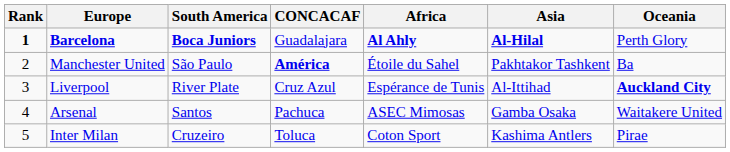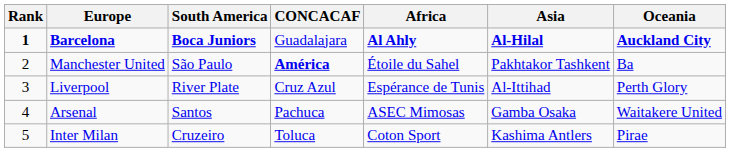 <table class="wikitable">
 <tr>
 <th>Rank</th>
 <th>Europe</th>
 <th>South America</th>
 <th>CONCACAF</th>
 <th>Africa</th>
 <th>Asia</th>
 <th>Oceania</th>
 </tr>
 <tr>
 <td align="center"><strong>1</strong></td>
 <td><strong> <a href='#'>Barcelona</a></strong></td>
 <td><strong> <a href='#'>Boca Juniors</a></strong></td>
 <td><strong></strong> <a href='#'>Guadalajara</a></td>
 <td><strong> <a href='#'>Al Ahly</a></strong></td>
 <td><strong> <a href='#'>Al-Hilal</a></strong></td>
-<td><strong></strong> <a href='#'>Perth Glory</a></td>
+<td><strong> <a href='#'>Auckland City</a></strong></td>
 </tr>
 <tr>
 <td align="center">2</td>
 <td> <a href='#'>Manchester United</a></td>
 <td> <a href='#'>São Paulo</a></td>
 <td><strong> <a href='#'>América</a></strong></td>
 <td> <a href='#'>Étoile du Sahel</a></td>
 <td><strong></strong> <a href='#'>Pakhtakor Tashkent</a></td>
 <td><strong></strong> <a href='#'>Ba</a></td>
 </tr>
 <tr>
 <td align="center">3</td>
 <td> <a href='#'>Liverpool</a></td>
 <td> <a href='#'>River Plate</a></td>
 <td><strong></strong> <a href='#'>Cruz Azul</a></td>
 <td> <a href='#'>Espérance de Tunis</a></td>
 <td><strong></strong> <a href='#'>Al-Ittihad</a></td>
-<td><strong> <a href='#'>Auckland City</a></strong></td>
+<td><strong></strong> <a href='#'>Perth Glory</a></td>
 </tr>
 <tr>
 <td align="center">4</td>
 <td> <a href='#'>Arsenal</a></td>
 <td> <a href='#'>Santos</a></td>
 <td><strong></strong> <a href='#'>Pachuca</a></td>
 <td> <a href='#'>ASEC Mimosas</a></td>
 <td><strong></strong> <a href='#'>Gamba Osaka</a></td>
 <td><strong></strong> <a href='#'>Waitakere United</a></td>
 </tr>
 <tr>
 <td align="center">5</td>
 <td> <a href='#'>Inter Milan</a></td>
 <td> <a href='#'>Cruzeiro</a></td>
 <td><strong></strong> <a href='#'>Toluca</a></td>
 <td> <a href='#'>Coton Sport</a></td>
 <td><strong></strong> <a href='#'>Kashima Antlers</a></td>
 <td><strong></strong> <a href='#'>Pirae</a></td>
 </tr>
 </table>
